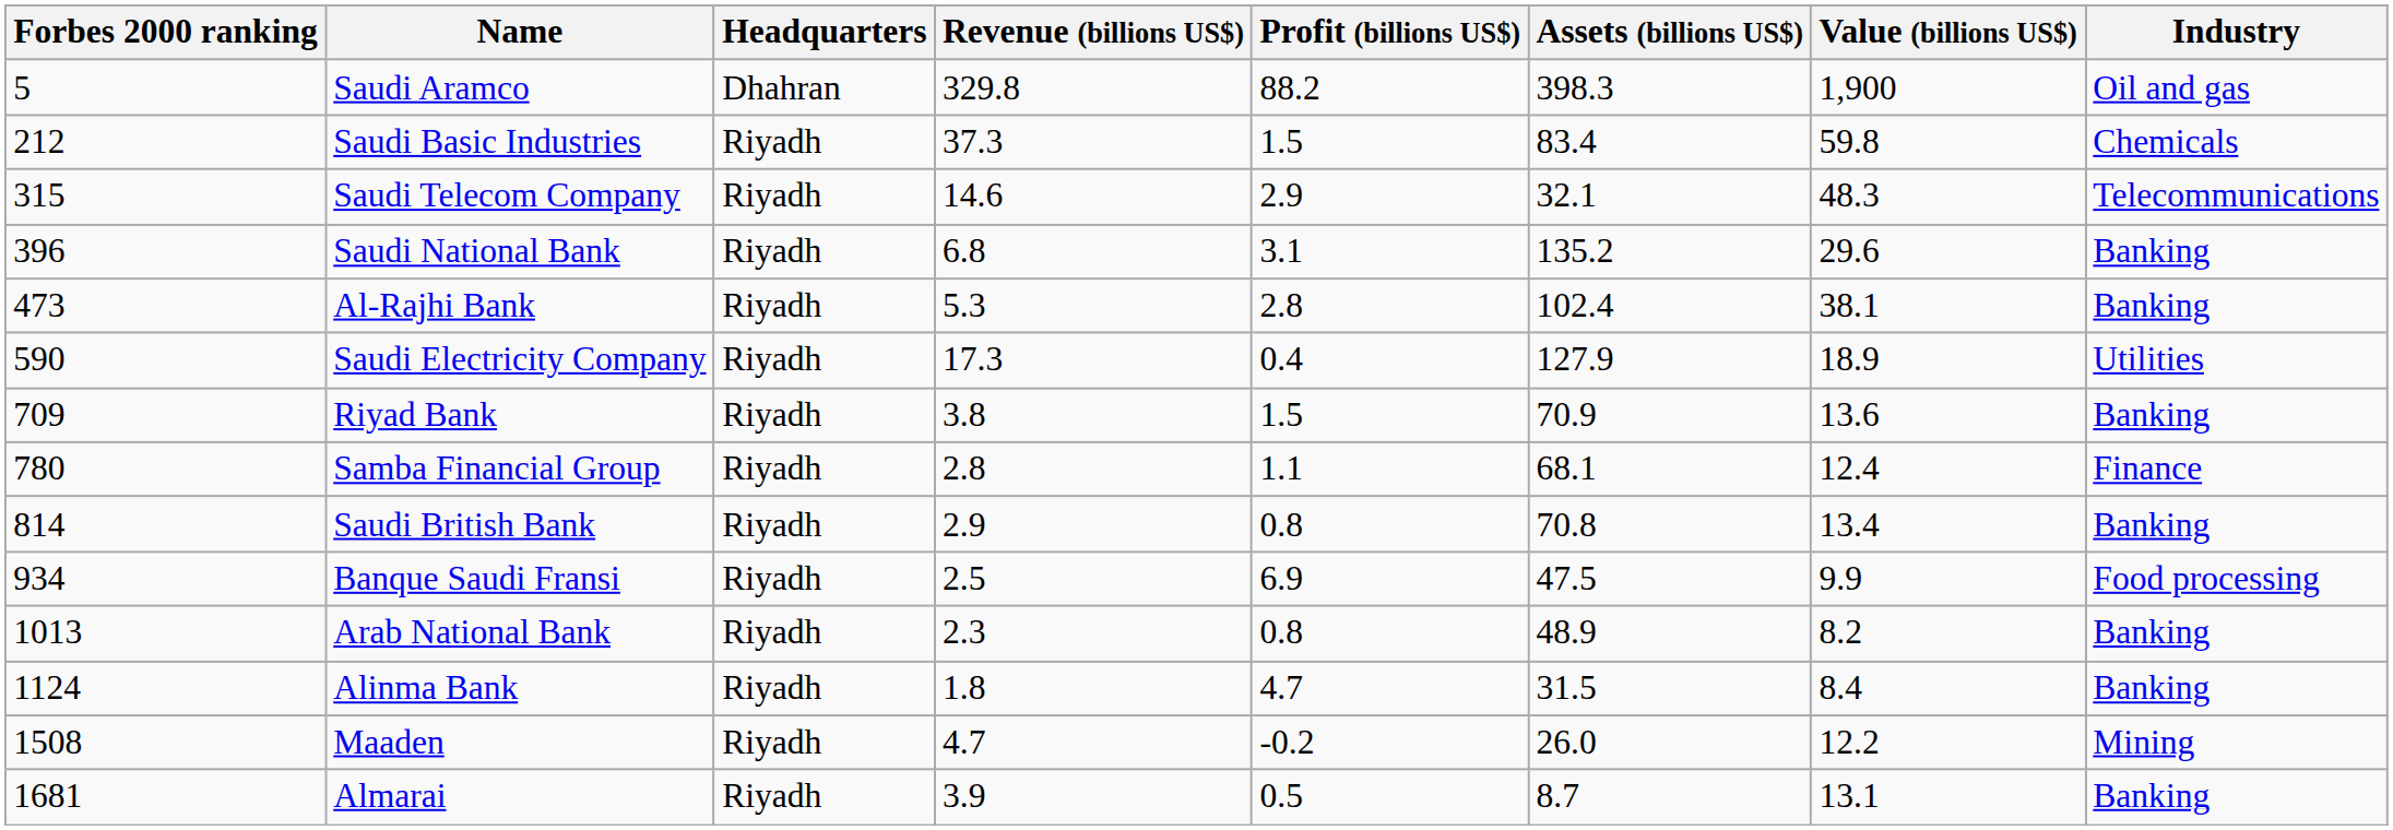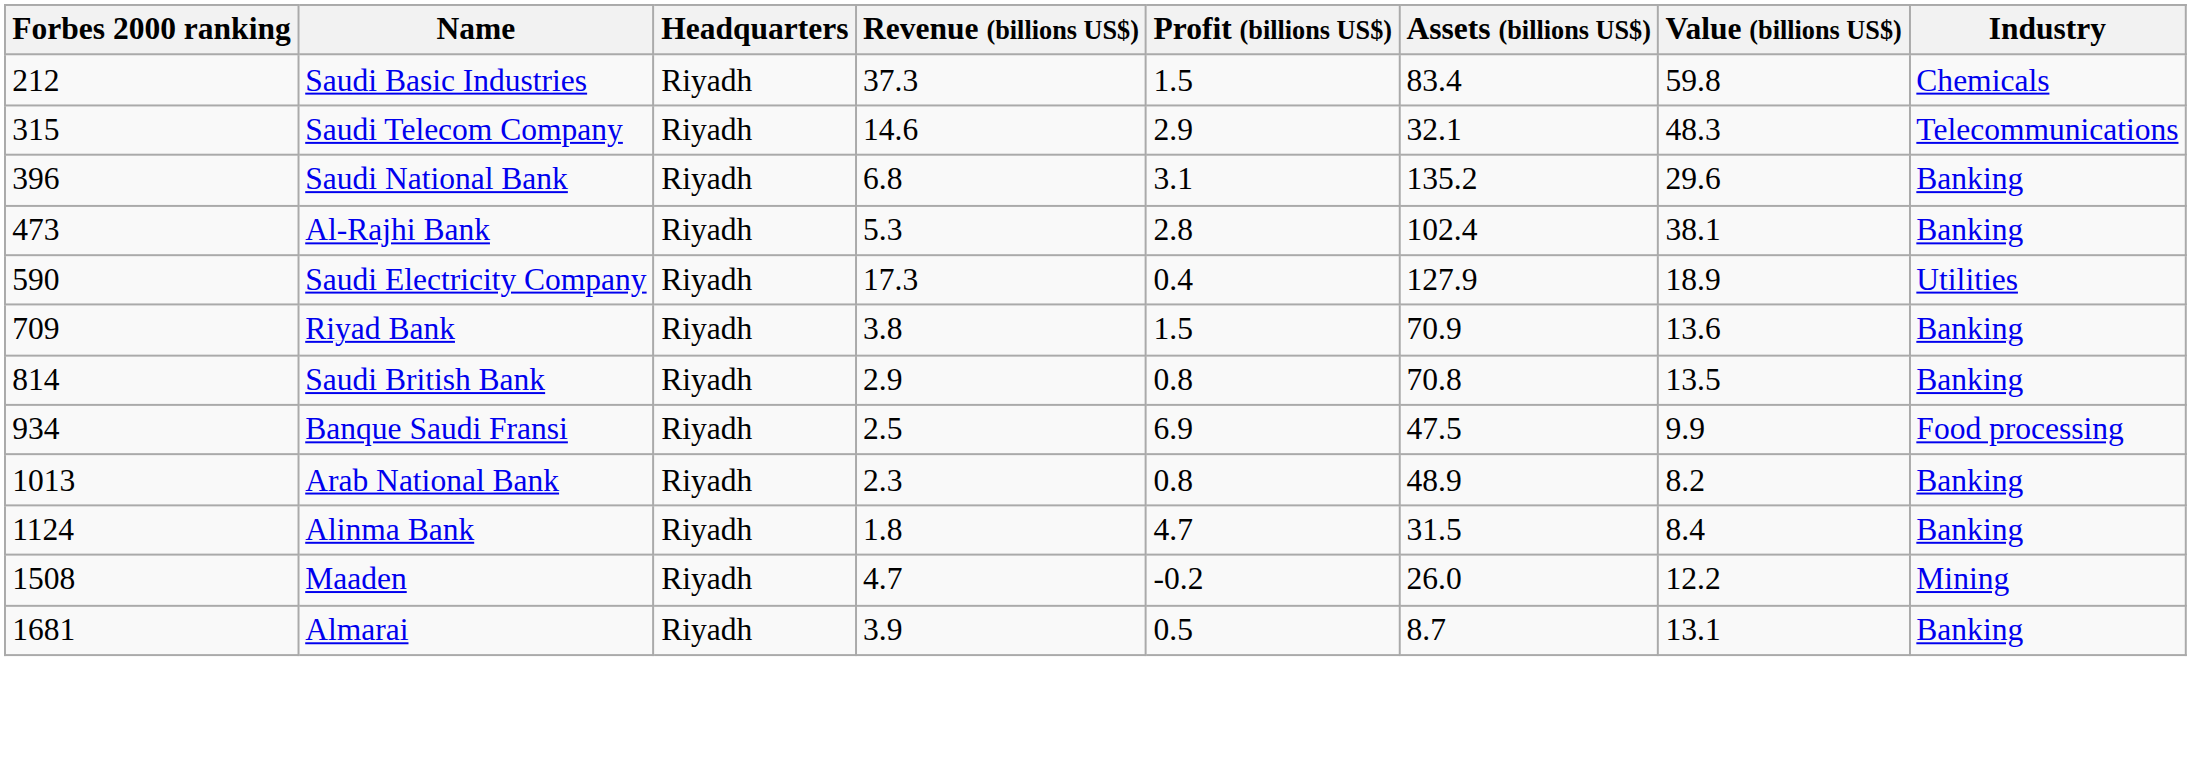 <table class="wikitable sortable static-row-numbers static-row-header-text" style="text-align:left;">
 <tr>
 <th align="center">Forbes 2000 ranking</th>
 <th align="center">Name</th>
 <th align="center">Headquarters</th>
 <th align="center">Revenue <small>(billions  US$)</small></th>
 <th align="center">Profit <small>(billions US$)</small></th>
 <th align="center">Assets <small>(billions US$)</small></th>
 <th align="center">Value <small>(billions US$)</small></th>
 <th align="center">Industry</th>
-</tr>
-<tr>
-<td>5</td>
-<td align="left"><a href='#'>Saudi Aramco</a></td>
-<td align="left">Dhahran</td>
-<td>329.8</td>
-<td>88.2</td>
-<td>398.3</td>
-<td>1,900</td>
-<td align="left"><a href='#'>Oil and gas</a></td>
 </tr>
 <tr>
 <td>212</td>
 <td align="left"><a href='#'>Saudi Basic Industries</a></td>
 <td align="left">Riyadh</td>
 <td>37.3</td>
 <td>1.5</td>
 <td>83.4</td>
 <td>59.8</td>
 <td align="left"><a href='#'>Chemicals</a></td>
 </tr>
 <tr>
 <td>315</td>
 <td align="left"><a href='#'>Saudi Telecom Company</a></td>
 <td align="left">Riyadh</td>
 <td>14.6</td>
 <td>2.9</td>
 <td>32.1</td>
 <td>48.3</td>
 <td align="left"><a href='#'>Telecommunications</a></td>
 </tr>
 <tr>
 <td>396</td>
 <td align="left"><a href='#'>Saudi National Bank</a></td>
 <td align="left">Riyadh</td>
 <td>6.8</td>
 <td>3.1</td>
 <td>135.2</td>
 <td>29.6</td>
 <td align="left"><a href='#'>Banking</a></td>
 </tr>
 <tr>
 <td>473</td>
 <td align="left"><a href='#'>Al-Rajhi Bank</a></td>
 <td align="left">Riyadh</td>
 <td>5.3</td>
 <td>2.8</td>
 <td>102.4</td>
 <td>38.1</td>
 <td align="left"><a href='#'>Banking</a></td>
 </tr>
 <tr>
 <td>590</td>
 <td align="left"><a href='#'>Saudi Electricity Company</a></td>
 <td align="left">Riyadh</td>
 <td>17.3</td>
 <td>0.4</td>
 <td>127.9</td>
 <td>18.9</td>
 <td align="left"><a href='#'>Utilities</a></td>
 </tr>
 <tr>
 <td>709</td>
 <td align="left"><a href='#'>Riyad Bank</a></td>
 <td align="left">Riyadh</td>
 <td>3.8</td>
 <td>1.5</td>
 <td>70.9</td>
 <td>13.6</td>
 <td align="left"><a href='#'>Banking</a></td>
 </tr>
 <tr>
-<td>780</td>
-<td align="left"><a href='#'>Samba Financial Group</a></td>
-<td align="left">Riyadh</td>
-<td>2.8</td>
-<td>1.1</td>
-<td>68.1</td>
-<td>12.4</td>
-<td align="left"><a href='#'>Finance</a></td>
-</tr>
-<tr>
 <td>814</td>
 <td align="left"><a href='#'>Saudi British Bank</a></td>
 <td align="left">Riyadh</td>
 <td>2.9</td>
 <td>0.8</td>
 <td>70.8</td>
-<td>13.4</td>
+<td>13.5</td>
 <td align="left"><a href='#'>Banking</a></td>
 </tr>
 <tr>
 <td>934</td>
 <td align="left"><a href='#'>Banque Saudi Fransi</a></td>
 <td align="left">Riyadh</td>
 <td>2.5</td>
 <td>6.9</td>
 <td>47.5</td>
 <td>9.9</td>
 <td align="left"><a href='#'>Food processing</a></td>
 </tr>
 <tr>
 <td>1013</td>
 <td align="left"><a href='#'>Arab National Bank</a></td>
 <td align="left">Riyadh</td>
 <td>2.3</td>
 <td>0.8</td>
 <td>48.9</td>
 <td>8.2</td>
 <td align="left"><a href='#'>Banking</a></td>
 </tr>
 <tr>
 <td>1124</td>
 <td align="left"><a href='#'>Alinma Bank</a></td>
 <td align="left">Riyadh</td>
 <td>1.8</td>
 <td>4.7</td>
 <td>31.5</td>
 <td>8.4</td>
 <td align="left"><a href='#'>Banking</a></td>
 </tr>
 <tr>
 <td>1508</td>
 <td align="left"><a href='#'>Maaden</a></td>
 <td align="left">Riyadh</td>
 <td>4.7</td>
 <td>-0.2</td>
 <td>26.0</td>
 <td>12.2</td>
 <td align="left"><a href='#'>Mining</a></td>
 </tr>
 <tr>
 <td>1681</td>
 <td align="left"><a href='#'>Almarai</a></td>
 <td align="left">Riyadh</td>
 <td>3.9</td>
 <td>0.5</td>
 <td>8.7</td>
 <td>13.1</td>
 <td align="left"><a href='#'>Banking</a></td>
 </tr>
 </table>
